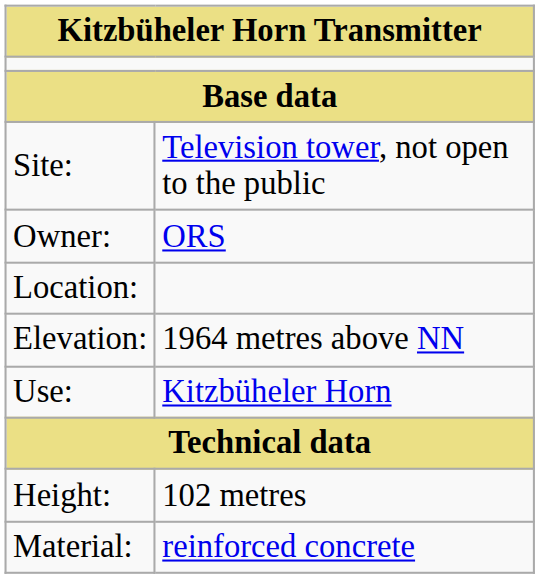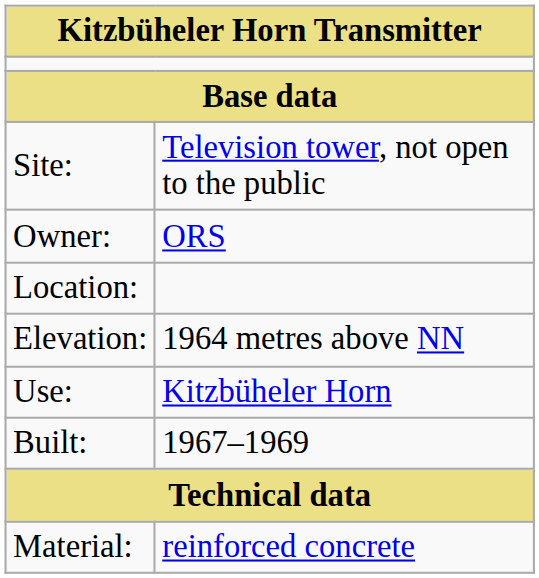 <table class="wikitable float-right" style="width: 260px;" align="right">
 <tr>
 <th colspan="2" style="background:  #EBE085;">Kitzbüheler Horn Transmitter</th>
 </tr>
 <tr>
 <td colspan="2" style="text-align: center; font-size: smaller"></td>
 </tr>
 <tr>
 <th colspan="2" style="background:  #EBE085;">Base data</th>
 </tr>
 <tr>
 <td>Site:</td>
 <td><a href='#'>Television tower</a>, not open to the public</td>
 </tr>
 <tr>
 <td>Owner:</td>
 <td><a href='#'>ORS</a></td>
 </tr>
 <tr>
 <td>Location:</td>
 <td></td>
 </tr>
 <tr>
 <td>Elevation:</td>
 <td>1964 metres above <a href='#'>NN</a></td>
 </tr>
 <tr>
 <td>Use:</td>
 <td><a href='#'>Kitzbüheler Horn</a></td>
 </tr>
 <tr>
-<th colspan="2" style="background:  #EBE085;">Technical data</th>
+<td>Built:</td>
+<td>1967–1969</td>
 </tr>
 <tr>
-<td>Height:</td>
-<td>102 metres</td>
+<th colspan="2" style="background:  #EBE085;">Technical data</th>
 </tr>
 <tr>
 <td>Material:</td>
 <td><a href='#'>reinforced concrete</a></td>
 </tr>
 </table>
